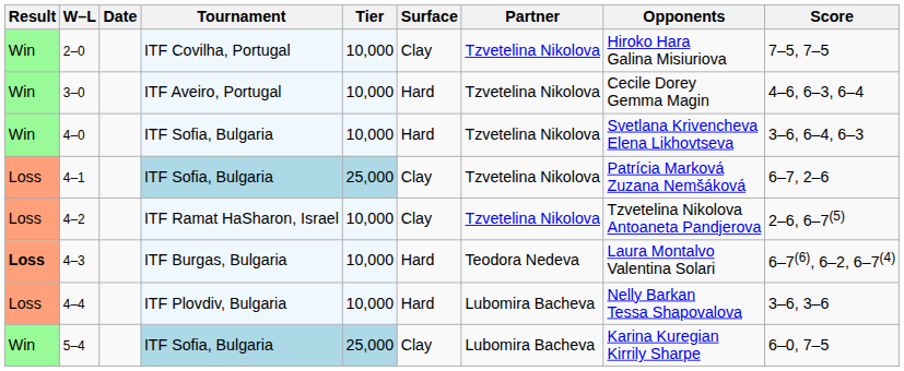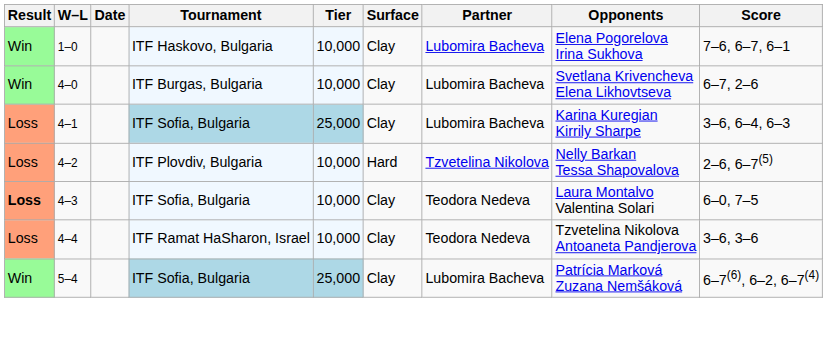 <table class="sortable wikitable">
 <tr>
 <th>Result</th>
 <th class="unsortable">W–L</th>
 <th>Date</th>
 <th>Tournament</th>
 <th>Tier</th>
 <th>Surface</th>
 <th>Partner</th>
 <th>Opponents</th>
 <th class="unsortable">Score</th>
 </tr>
 <tr>
 <td style="background:#98fb98;">Win</td>
-<td><small>2–0</small></td>
+<td><small>1–0</small></td>
 <td></td>
-<td style="background:#f0f8ff;">ITF Covilha, Portugal</td>
+<td style="background:#f0f8ff;">ITF Haskovo, Bulgaria</td>
 <td style="background:#f0f8ff;">10,000</td>
 <td>Clay</td>
-<td> <a href='#'>Tzvetelina Nikolova</a></td>
-<td> <a href='#'>Hiroko Hara</a> <br>  Galina Misiuriova</td>
-<td>7–5, 7–5</td>
-</tr>
-<tr>
-<td style="background:#98fb98;">Win</td>
-<td><small>3–0</small></td>
-<td></td>
-<td style="background:#f0f8ff;">ITF Aveiro, Portugal</td>
-<td style="background:#f0f8ff;">10,000</td>
-<td>Hard</td>
-<td> Tzvetelina Nikolova</td>
-<td> Cecile Dorey <br>  Gemma Magin</td>
-<td>4–6, 6–3, 6–4</td>
+<td> <a href='#'>Lubomira Bacheva</a></td>
+<td> <a href='#'>Elena Pogorelova</a> <br>  <a href='#'>Irina Sukhova</a></td>
+<td>7–6, 6–7, 6–1</td>
 </tr>
 <tr>
 <td style="background:#98fb98;">Win</td>
 <td><small>4–0</small></td>
 <td></td>
-<td style="background:#f0f8ff;">ITF Sofia, Bulgaria</td>
+<td style="background:#f0f8ff;">ITF Burgas, Bulgaria</td>
 <td style="background:#f0f8ff;">10,000</td>
-<td>Hard</td>
-<td> Tzvetelina Nikolova</td>
+<td>Clay</td>
+<td> Lubomira Bacheva</td>
 <td> <a href='#'>Svetlana Krivencheva</a> <br>  <a href='#'>Elena Likhovtseva</a></td>
-<td>3–6, 6–4, 6–3</td>
+<td>6–7, 2–6</td>
 </tr>
 <tr>
 <td style="background:#ffa07a;">Loss</td>
 <td><small>4–1</small></td>
 <td></td>
 <td style="background:lightblue;">ITF Sofia, Bulgaria</td>
 <td style="background:lightblue;">25,000</td>
 <td>Clay</td>
-<td> Tzvetelina Nikolova</td>
-<td> <a href='#'>Patrícia Marková</a> <br>  <a href='#'>Zuzana Nemšáková</a></td>
-<td>6–7, 2–6</td>
+<td> Lubomira Bacheva</td>
+<td> <a href='#'>Karina Kuregian</a> <br>  <a href='#'>Kirrily Sharpe</a></td>
+<td>3–6, 6–4, 6–3</td>
 </tr>
 <tr>
 <td style="background:#ffa07a;">Loss</td>
 <td><small>4–2</small></td>
 <td></td>
-<td style="background:#f0f8ff;">ITF Ramat HaSharon, Israel</td>
+<td style="background:#f0f8ff;">ITF Plovdiv, Bulgaria</td>
 <td style="background:#f0f8ff;">10,000</td>
-<td>Clay</td>
+<td>Hard</td>
 <td> <a href='#'>Tzvetelina Nikolova</a></td>
-<td> Tzvetelina Nikolova <br>  <a href='#'>Antoaneta Pandjerova</a></td>
+<td> <a href='#'>Nelly Barkan</a> <br>  <a href='#'>Tessa Shapovalova</a></td>
 <td>2–6, 6–7<sup>(5)</sup></td>
 </tr>
 <tr>
 <td style="background:#ffa07a;"><strong>Loss</strong></td>
 <td><small>4–3</small></td>
 <td></td>
-<td style="background:#f0f8ff;">ITF Burgas, Bulgaria</td>
+<td style="background:#f0f8ff;">ITF Sofia, Bulgaria</td>
 <td style="background:#f0f8ff;">10,000</td>
-<td>Hard</td>
+<td>Clay</td>
 <td> Teodora Nedeva</td>
 <td> <a href='#'>Laura Montalvo</a> <br>  Valentina Solari</td>
-<td>6–7<sup>(6)</sup>, 6–2, 6–7<sup>(4)</sup></td>
+<td>6–0, 7–5</td>
 </tr>
 <tr>
 <td style="background:#ffa07a;">Loss</td>
 <td><small>4–4</small></td>
 <td></td>
-<td style="background:#f0f8ff;">ITF Plovdiv, Bulgaria</td>
+<td style="background:#f0f8ff;">ITF Ramat HaSharon, Israel</td>
 <td style="background:#f0f8ff;">10,000</td>
-<td>Hard</td>
-<td> Lubomira Bacheva</td>
-<td> <a href='#'>Nelly Barkan</a> <br>  <a href='#'>Tessa Shapovalova</a></td>
+<td>Clay</td>
+<td> Teodora Nedeva</td>
+<td> Tzvetelina Nikolova <br>  <a href='#'>Antoaneta Pandjerova</a></td>
 <td>3–6, 3–6</td>
 </tr>
 <tr>
 <td style="background:#98fb98;">Win</td>
 <td><small>5–4</small></td>
 <td></td>
 <td style="background:lightblue;">ITF Sofia, Bulgaria</td>
 <td style="background:lightblue;">25,000</td>
 <td>Clay</td>
 <td> Lubomira Bacheva</td>
-<td> <a href='#'>Karina Kuregian</a> <br>  <a href='#'>Kirrily Sharpe</a></td>
-<td>6–0, 7–5</td>
+<td> <a href='#'>Patrícia Marková</a> <br>  <a href='#'>Zuzana Nemšáková</a></td>
+<td>6–7<sup>(6)</sup>, 6–2, 6–7<sup>(4)</sup></td>
 </tr>
 </table>
